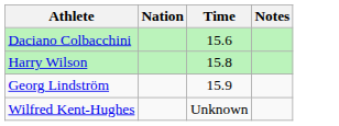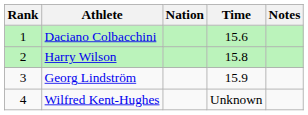 <table class="wikitable sortable" style="text-align:center">
 <tr>
+<th>Rank</th>
 <th>Athlete</th>
 <th>Nation</th>
 <th>Time</th>
 <th>Notes</th>
 </tr>
 <tr bgcolor=bbf3bb>
+<td>1</td>
 <td align=left><a href='#'>Daciano Colbacchini</a></td>
 <td align=left></td>
 <td>15.6</td>
 <td></td>
 </tr>
 <tr bgcolor=bbf3bb>
+<td>2</td>
 <td align=left><a href='#'>Harry Wilson</a></td>
 <td align=left></td>
 <td>15.8</td>
 <td></td>
 </tr>
 <tr>
+<td>3</td>
 <td align=left><a href='#'>Georg Lindström</a></td>
 <td align=left></td>
 <td>15.9</td>
 <td></td>
 </tr>
 <tr>
+<td>4</td>
 <td align=left><a href='#'>Wilfred Kent-Hughes</a></td>
 <td align=left></td>
 <td>Unknown</td>
 <td></td>
 </tr>
 </table>
